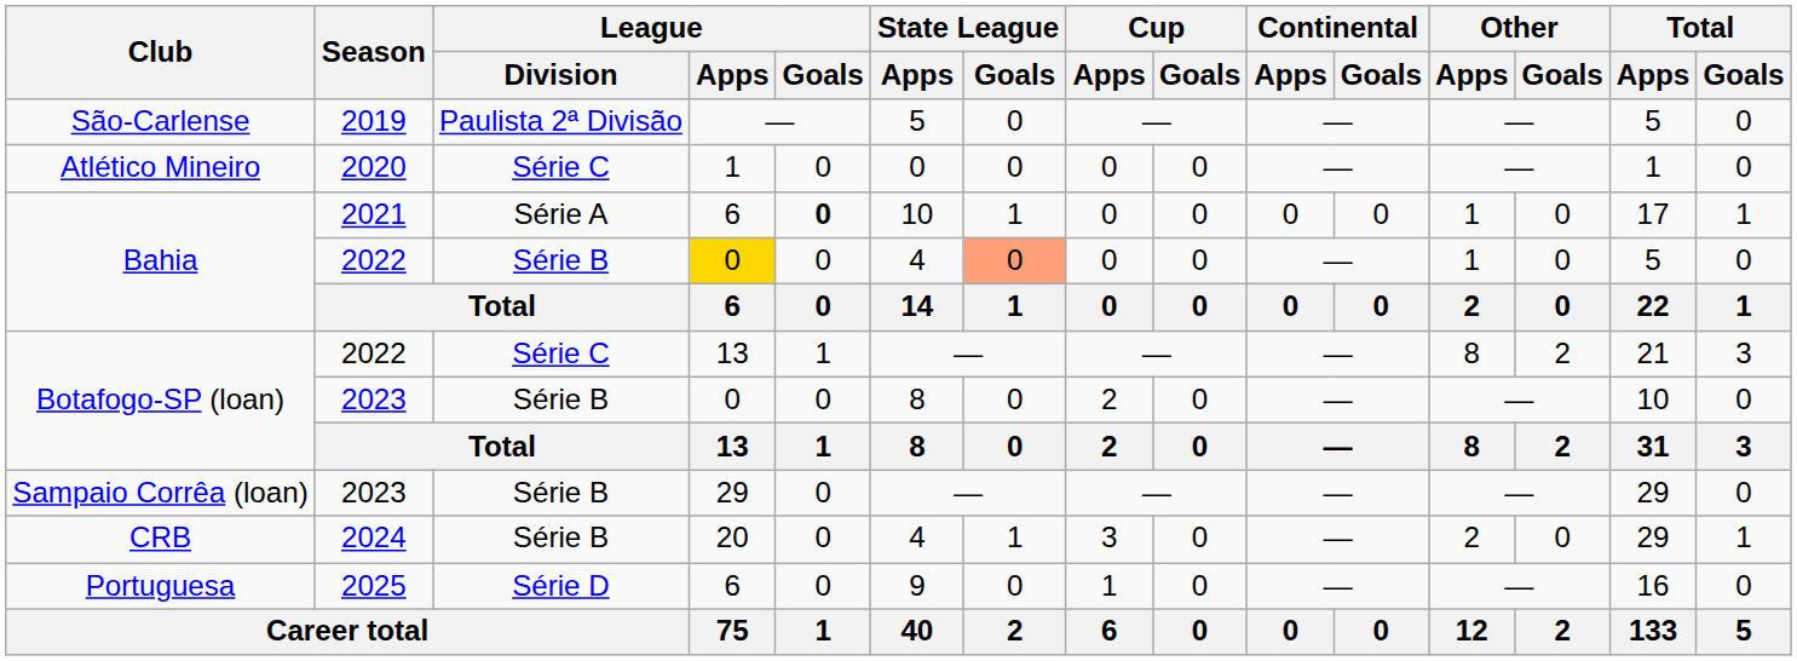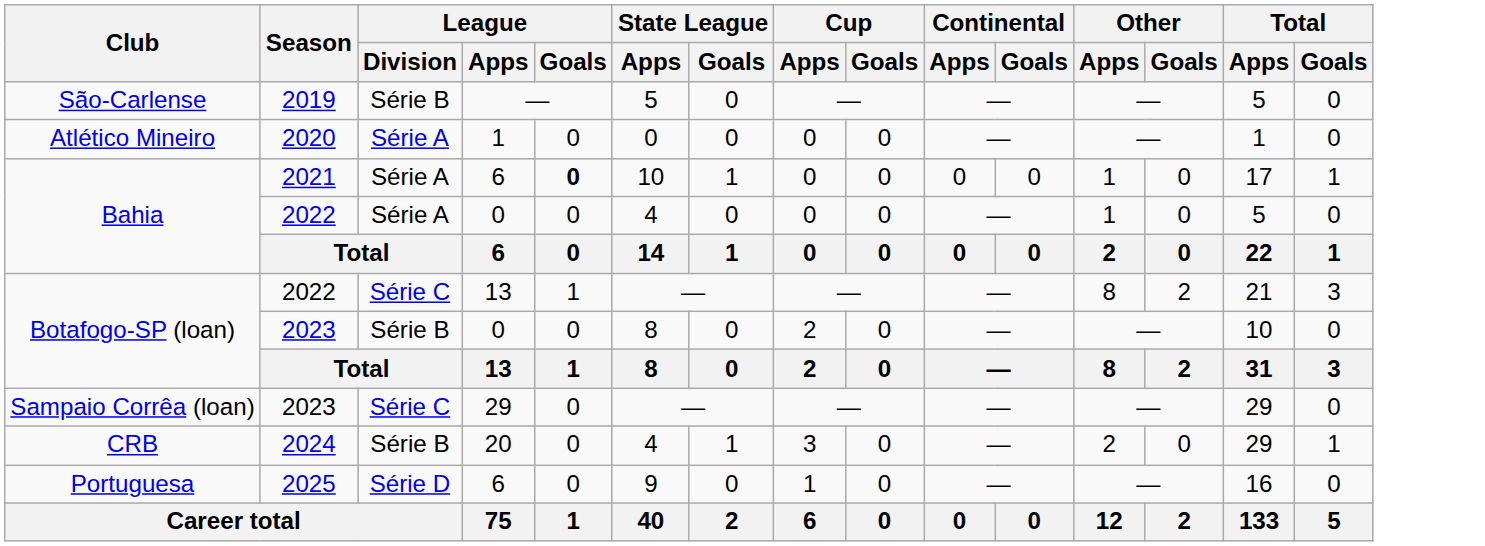 <table class="wikitable" style="text-align: center;">
 <tr>
 <th rowspan="2">Club</th>
 <th rowspan="2">Season</th>
 <th colspan="3">League</th>
 <th colspan="2">State League</th>
 <th colspan="2">Cup</th>
 <th colspan="2">Continental</th>
 <th colspan="2">Other</th>
 <th colspan="2">Total</th>
 </tr>
 <tr>
 <th>Division</th>
 <th>Apps</th>
 <th>Goals</th>
 <th>Apps</th>
 <th>Goals</th>
 <th>Apps</th>
 <th>Goals</th>
 <th>Apps</th>
 <th>Goals</th>
 <th>Apps</th>
 <th>Goals</th>
 <th>Apps</th>
 <th>Goals</th>
 </tr>
 <tr>
 <td valign="center"><a href='#'>São-Carlense</a></td>
 <td><a href='#'>2019</a></td>
-<td><a href='#'>Paulista 2ª Divisão</a></td>
+<td>Série B</td>
 <td colspan="2">—</td>
 <td>5</td>
 <td>0</td>
 <td colspan="2">—</td>
 <td colspan="2">—</td>
 <td colspan="2">—</td>
 <td>5</td>
 <td>0</td>
 </tr>
 <tr>
 <td valign="center"><a href='#'>Atlético Mineiro</a></td>
 <td><a href='#'>2020</a></td>
-<td><a href='#'>Série C</a></td>
+<td><a href='#'>Série A</a></td>
 <td>1</td>
 <td>0</td>
 <td>0</td>
 <td>0</td>
 <td>0</td>
 <td>0</td>
 <td colspan="2">—</td>
 <td colspan="2">—</td>
 <td>1</td>
 <td>0</td>
 </tr>
 <tr>
 <td rowspan="3" valign="center"><a href='#'>Bahia</a></td>
 <td><a href='#'>2021</a></td>
 <td>Série A</td>
 <td>6</td>
 <td><strong>0</strong></td>
 <td>10</td>
 <td>1</td>
 <td>0</td>
 <td>0</td>
 <td>0</td>
 <td>0</td>
 <td>1</td>
 <td>0</td>
 <td>17</td>
 <td>1</td>
 </tr>
 <tr>
 <td><a href='#'>2022</a></td>
-<td><a href='#'>Série B</a></td>
-<td style="background: gold;">0</td>
+<td>Série A</td>
+<td>0</td>
 <td>0</td>
 <td>4</td>
-<td style="background: lightsalmon;">0</td>
+<td>0</td>
 <td>0</td>
 <td>0</td>
 <td colspan="2">—</td>
 <td>1</td>
 <td>0</td>
 <td>5</td>
 <td>0</td>
 </tr>
 <tr>
 <th colspan="2">Total</th>
 <th>6</th>
 <th>0</th>
 <th>14</th>
 <th>1</th>
 <th>0</th>
 <th>0</th>
 <th>0</th>
 <th>0</th>
 <th>2</th>
 <th>0</th>
 <th>22</th>
 <th>1</th>
 </tr>
 <tr>
 <td rowspan="3" valign="center"><a href='#'>Botafogo-SP</a> (loan)</td>
 <td>2022</td>
 <td><a href='#'>Série C</a></td>
 <td>13</td>
 <td>1</td>
 <td colspan="2">—</td>
 <td colspan="2">—</td>
 <td colspan="2">—</td>
 <td>8</td>
 <td>2</td>
 <td>21</td>
 <td>3</td>
 </tr>
 <tr>
 <td><a href='#'>2023</a></td>
 <td>Série B</td>
 <td>0</td>
 <td>0</td>
 <td>8</td>
 <td>0</td>
 <td>2</td>
 <td>0</td>
 <td colspan="2">—</td>
 <td colspan="2">—</td>
 <td>10</td>
 <td>0</td>
 </tr>
 <tr>
 <th colspan="2">Total</th>
 <th>13</th>
 <th>1</th>
 <th>8</th>
 <th>0</th>
 <th>2</th>
 <th>0</th>
 <th colspan="2">—</th>
 <th>8</th>
 <th>2</th>
 <th>31</th>
 <th>3</th>
 </tr>
 <tr>
 <td valign="center"><a href='#'>Sampaio Corrêa</a> (loan)</td>
 <td>2023</td>
-<td>Série B</td>
+<td><a href='#'>Série C</a></td>
 <td>29</td>
 <td>0</td>
 <td colspan="2">—</td>
 <td colspan="2">—</td>
 <td colspan="2">—</td>
 <td colspan="2">—</td>
 <td>29</td>
 <td>0</td>
 </tr>
 <tr>
 <td valign="center"><a href='#'>CRB</a></td>
 <td><a href='#'>2024</a></td>
 <td>Série B</td>
 <td>20</td>
 <td>0</td>
 <td>4</td>
 <td>1</td>
 <td>3</td>
 <td>0</td>
 <td colspan="2">—</td>
 <td>2</td>
 <td>0</td>
 <td>29</td>
 <td>1</td>
 </tr>
 <tr>
 <td valign="center"><a href='#'>Portuguesa</a></td>
 <td><a href='#'>2025</a></td>
 <td><a href='#'>Série D</a></td>
 <td>6</td>
 <td>0</td>
 <td>9</td>
 <td>0</td>
 <td>1</td>
 <td>0</td>
 <td colspan="2">—</td>
 <td colspan="2">—</td>
 <td>16</td>
 <td>0</td>
 </tr>
 <tr>
 <th colspan="3"><strong>Career total</strong></th>
 <th>75</th>
 <th>1</th>
 <th>40</th>
 <th>2</th>
 <th>6</th>
 <th>0</th>
 <th>0</th>
 <th>0</th>
 <th>12</th>
 <th>2</th>
 <th>133</th>
 <th>5</th>
 </tr>
 </table>
